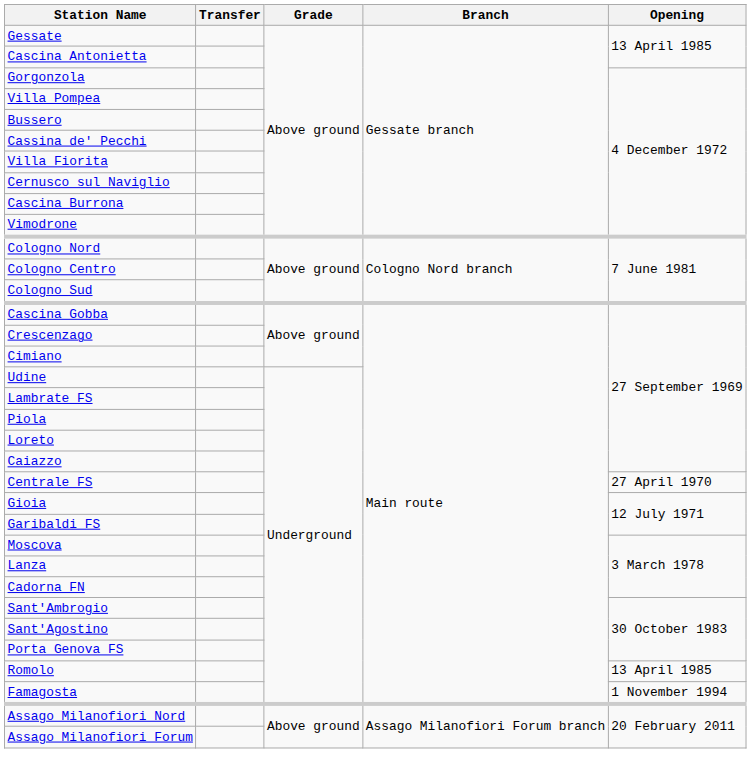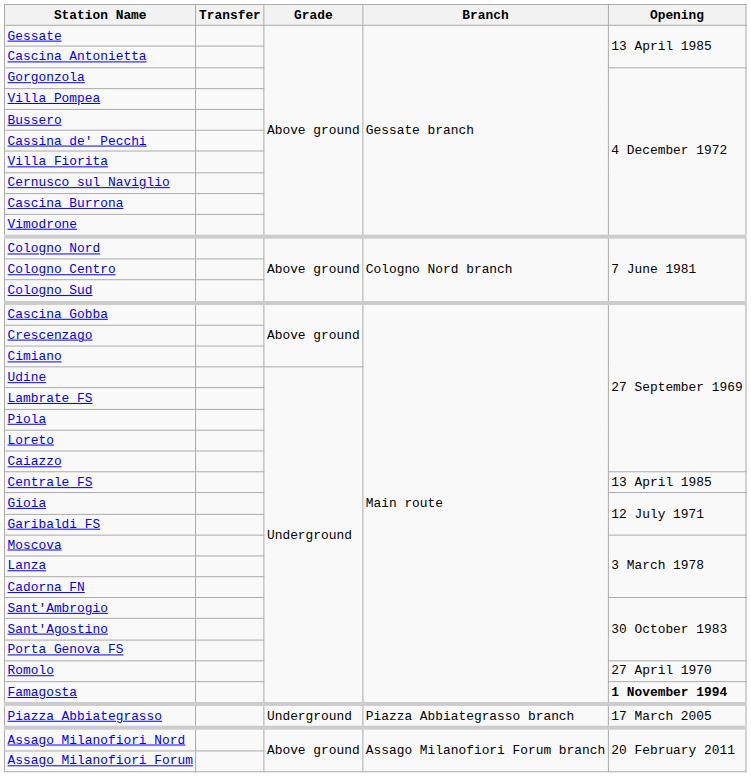 <table class="wikitable">
 <tr>
 <th>Station Name</th>
 <th>Transfer</th>
 <th>Grade</th>
 <th>Branch</th>
 <th>Opening</th>
 </tr>
 <tr>
 <td><a href='#'>Gessate</a></td>
 <td></td>
 <td rowspan="10">Above ground</td>
 <td rowspan="10">Gessate branch</td>
 <td rowspan="2">13 April 1985</td>
 </tr>
 <tr>
 <td><a href='#'>Cascina Antonietta</a></td>
 <td></td>
 </tr>
 <tr>
 <td><a href='#'>Gorgonzola</a></td>
 <td></td>
 <td rowspan="8">4 December 1972</td>
 </tr>
 <tr>
 <td><a href='#'>Villa Pompea</a></td>
 <td></td>
 </tr>
 <tr>
 <td><a href='#'>Bussero</a></td>
 <td></td>
 </tr>
 <tr>
 <td><a href='#'>Cassina de' Pecchi</a></td>
 <td></td>
 </tr>
 <tr>
 <td><a href='#'>Villa Fiorita</a></td>
 <td></td>
 </tr>
 <tr>
 <td><a href='#'>Cernusco sul Naviglio</a></td>
 <td></td>
 </tr>
 <tr>
 <td><a href='#'>Cascina Burrona</a></td>
 <td></td>
 </tr>
 <tr>
 <td><a href='#'>Vimodrone</a></td>
 <td></td>
 </tr>
 <tr style="border-top:4px solid #ccc">
 <td><a href='#'>Cologno Nord</a></td>
 <td></td>
 <td rowspan="3">Above ground</td>
 <td rowspan="3">Cologno Nord branch</td>
 <td rowspan="3">7 June 1981</td>
 </tr>
 <tr>
 <td><a href='#'>Cologno Centro</a></td>
 <td></td>
 </tr>
 <tr>
 <td><a href='#'>Cologno Sud</a></td>
 <td></td>
 </tr>
 <tr style="border-top:4px solid #ccc">
 <td><a href='#'>Cascina Gobba</a></td>
 <td></td>
 <td rowspan="3">Above ground</td>
 <td rowspan="19">Main route</td>
 <td rowspan="8">27 September 1969</td>
 </tr>
 <tr>
 <td><a href='#'>Crescenzago</a></td>
 <td></td>
 </tr>
 <tr>
 <td><a href='#'>Cimiano</a></td>
 <td></td>
 </tr>
 <tr>
 <td><a href='#'>Udine</a></td>
 <td></td>
 <td rowspan="16">Underground</td>
 </tr>
 <tr>
 <td><a href='#'>Lambrate FS</a></td>
 <td> </td>
 </tr>
 <tr>
 <td><a href='#'>Piola</a></td>
 <td></td>
 </tr>
 <tr>
 <td><a href='#'>Loreto</a></td>
 <td></td>
 </tr>
 <tr>
 <td><a href='#'>Caiazzo</a></td>
 <td></td>
 </tr>
 <tr>
 <td><a href='#'>Centrale FS</a></td>
 <td> </td>
-<td>27 April 1970</td>
+<td>13 April 1985</td>
 </tr>
 <tr>
 <td><a href='#'>Gioia</a></td>
 <td></td>
 <td rowspan="2">12 July 1971</td>
 </tr>
 <tr>
 <td><a href='#'>Garibaldi FS</a></td>
 <td><br>        </td>
 </tr>
 <tr>
 <td><a href='#'>Moscova</a></td>
 <td></td>
 <td rowspan="3">3 March 1978</td>
 </tr>
 <tr>
 <td><a href='#'>Lanza</a></td>
 <td></td>
 </tr>
 <tr>
 <td><a href='#'>Cadorna FN</a></td>
 <td><br>  </td>
 </tr>
 <tr>
 <td><a href='#'>Sant'Ambrogio</a></td>
 <td></td>
 <td rowspan="3">30 October 1983</td>
 </tr>
 <tr>
 <td><a href='#'>Sant'Agostino</a></td>
 <td></td>
 </tr>
 <tr>
 <td><a href='#'>Porta Genova FS</a></td>
 <td></td>
 </tr>
 <tr>
 <td><a href='#'>Romolo</a></td>
 <td></td>
-<td>13 April 1985</td>
+<td>27 April 1970</td>
 </tr>
 <tr>
 <td><a href='#'>Famagosta</a></td>
 <td></td>
-<td>1 November 1994</td>
+<td><strong>1 November 1994</strong></td>
+</tr>
+<tr style="border-top:4px solid #ccc">
+<td><a href='#'>Piazza Abbiategrasso</a></td>
+<td></td>
+<td>Underground</td>
+<td>Piazza Abbiategrasso branch</td>
+<td>17 March 2005</td>
 </tr>
 <tr style="border-top:4px solid #ccc">
 <td><a href='#'>Assago Milanofiori Nord</a></td>
 <td></td>
 <td rowspan="2">Above ground</td>
 <td rowspan="2">Assago Milanofiori Forum branch</td>
 <td rowspan="2">20 February 2011</td>
 </tr>
 <tr>
 <td><a href='#'>Assago Milanofiori Forum</a></td>
 <td></td>
 </tr>
 </table>
